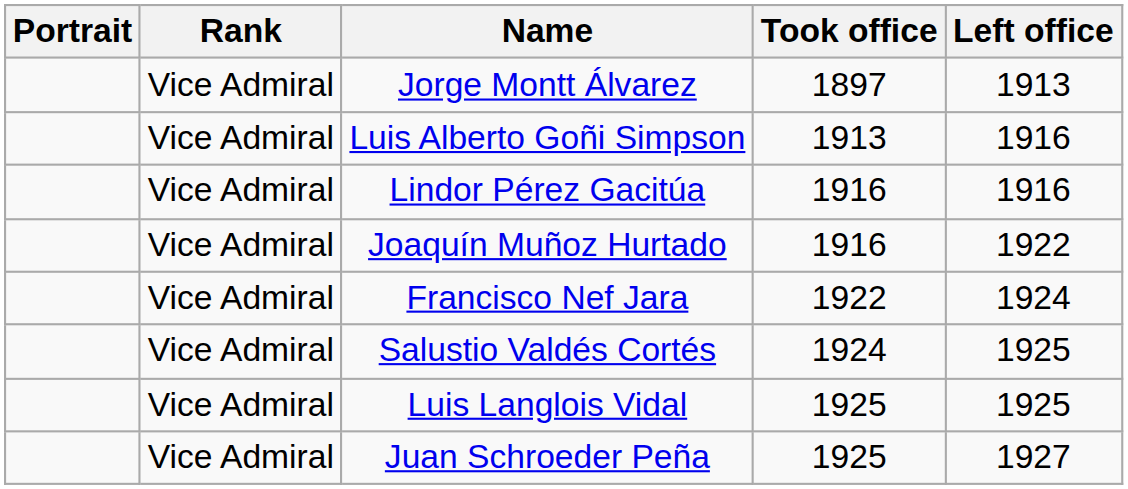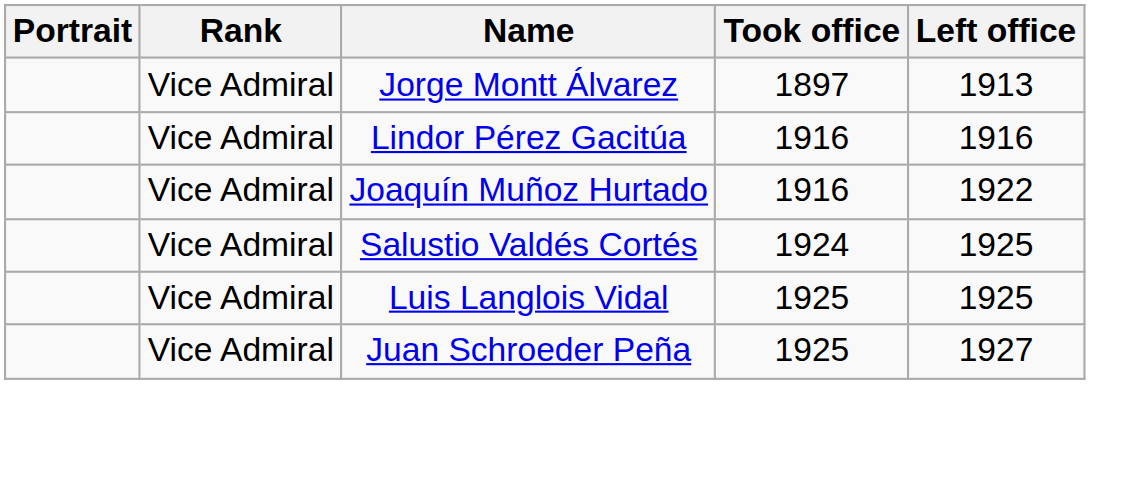 <table class="wikitable" style="text-align:center; border-collapse:collapse;">
 <tr>
 <th>Portrait</th>
 <th>Rank</th>
 <th>Name</th>
 <th>Took office</th>
 <th>Left office</th>
 </tr>
 <tr>
 <td></td>
 <td>Vice Admiral</td>
 <td><a href='#'>Jorge Montt Álvarez</a></td>
 <td>1897</td>
 <td>1913</td>
 </tr>
 <tr>
 <td></td>
 <td>Vice Admiral</td>
-<td><a href='#'>Luis Alberto Goñi Simpson</a></td>
-<td>1913</td>
-<td>1916</td>
-</tr>
-<tr>
-<td></td>
-<td>Vice Admiral</td>
 <td><a href='#'>Lindor Pérez Gacitúa</a></td>
 <td>1916</td>
 <td>1916</td>
 </tr>
 <tr>
 <td></td>
 <td>Vice Admiral</td>
 <td><a href='#'>Joaquín Muñoz Hurtado</a></td>
 <td>1916</td>
 <td>1922</td>
-</tr>
-<tr>
-<td></td>
-<td>Vice Admiral</td>
-<td><a href='#'>Francisco Nef Jara</a></td>
-<td>1922</td>
-<td>1924</td>
 </tr>
 <tr>
 <td></td>
 <td>Vice Admiral</td>
 <td><a href='#'>Salustio Valdés Cortés</a></td>
 <td>1924</td>
 <td>1925</td>
 </tr>
 <tr>
 <td></td>
 <td>Vice Admiral</td>
 <td><a href='#'>Luis Langlois Vidal</a></td>
 <td>1925</td>
 <td>1925</td>
 </tr>
 <tr>
 <td></td>
 <td>Vice Admiral</td>
 <td><a href='#'>Juan Schroeder Peña</a></td>
 <td>1925</td>
 <td>1927</td>
 </tr>
 </table>
